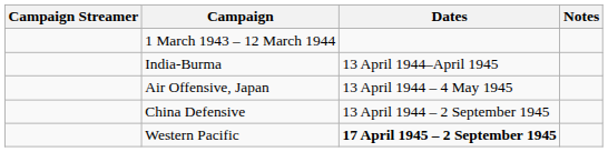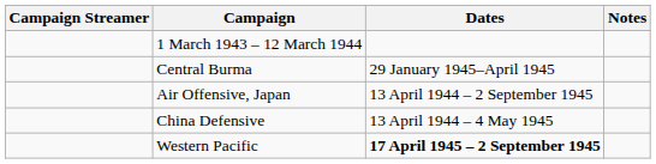 <table class="wikitable">
 <tr>
 <th>Campaign Streamer</th>
 <th>Campaign</th>
 <th>Dates</th>
 <th>Notes</th>
 </tr>
 <tr>
 <td></td>
 <td>1 March 1943 – 12 March 1944</td>
 <td></td>
 </tr>
 <tr>
 <td></td>
-<td>India-Burma</td>
-<td>13 April 1944–April 1945</td>
+<td>Central Burma</td>
+<td>29 January 1945–April 1945</td>
 <td></td>
 </tr>
 <tr>
 <td></td>
 <td>Air Offensive, Japan</td>
-<td>13 April 1944 – 4 May 1945</td>
+<td>13 April 1944 – 2 September 1945</td>
 <td></td>
 </tr>
 <tr>
 <td></td>
 <td>China Defensive</td>
-<td>13 April 1944 – 2 September 1945</td>
+<td>13 April 1944 – 4 May 1945</td>
 <td></td>
 </tr>
 <tr>
 <td></td>
 <td>Western Pacific</td>
 <td><strong>17 April 1945 – 2 September 1945</strong></td>
 <td></td>
 </tr>
 </table>
